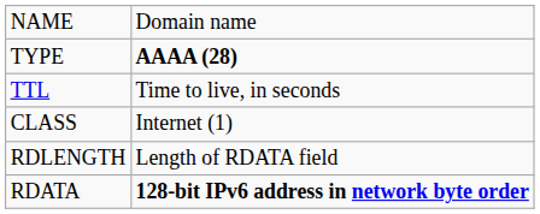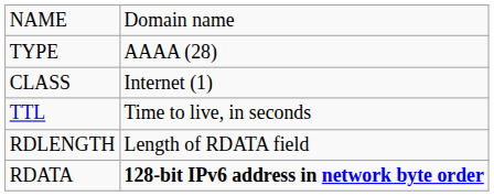 <table class="wikitable">
 <tr>
 <td>NAME</td>
 <td>Domain name</td>
 </tr>
 <tr>
 <td>TYPE</td>
-<td><strong>AAAA (28)</strong></td>
+<td>AAAA (28)</td>
+</tr>
+<tr>
+<td>CLASS</td>
+<td>Internet (1)</td>
 </tr>
 <tr>
 <td><a href='#'>TTL</a></td>
 <td>Time to live, in seconds</td>
-</tr>
-<tr>
-<td>CLASS</td>
-<td>Internet (1)</td>
 </tr>
 <tr>
 <td>RDLENGTH</td>
 <td>Length of RDATA field</td>
 </tr>
 <tr>
 <td>RDATA</td>
 <td><strong>128-bit IPv6 address in <a href='#'>network byte order</a></strong></td>
 </tr>
 </table>
